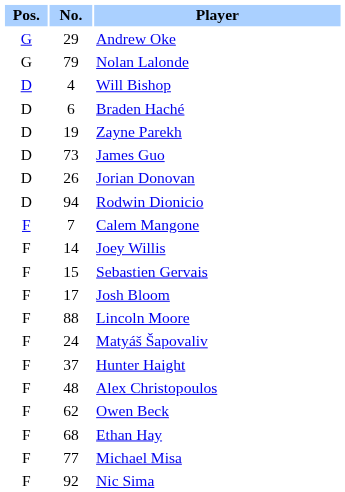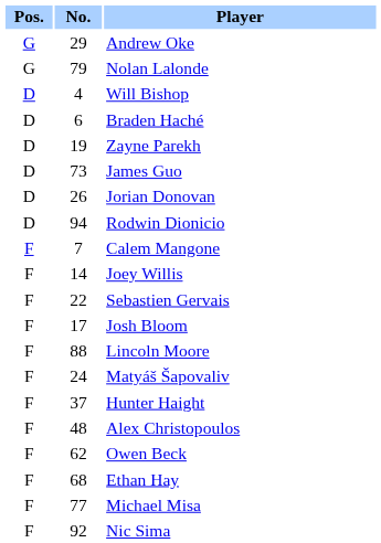 <table border="0" cellspacing="2" cellpadding="2">
 <tr bgcolor=AAD0FF>
 <th width=40>Pos.</th>
 <th width=40>No.</th>
 <th width=250>Player</th>
 </tr>
 <tr>
 <td style="text-align:center;"><a href='#'>G</a></td>
 <td style="text-align:center;">29</td>
 <td><a href='#'>Andrew Oke</a></td>
 </tr>
 <tr>
 <td style="text-align:center;">G</td>
 <td style="text-align:center;">79</td>
 <td><a href='#'>Nolan Lalonde</a></td>
 </tr>
 <tr>
 <td style="text-align:center;"><a href='#'>D</a></td>
 <td style="text-align:center;">4</td>
 <td><a href='#'>Will Bishop</a></td>
 </tr>
 <tr>
 <td style="text-align:center;">D</td>
 <td style="text-align:center;">6</td>
 <td><a href='#'>Braden Haché</a></td>
 </tr>
 <tr>
 <td style="text-align:center;">D</td>
 <td style="text-align:center;">19</td>
 <td><a href='#'>Zayne Parekh</a></td>
 </tr>
 <tr>
 <td style="text-align:center;">D</td>
 <td style="text-align:center;">73</td>
 <td><a href='#'>James Guo</a></td>
 </tr>
 <tr>
 <td style="text-align:center;">D</td>
 <td style="text-align:center;">26</td>
 <td><a href='#'>Jorian Donovan</a></td>
 </tr>
 <tr>
 <td style="text-align:center;">D</td>
 <td style="text-align:center;">94</td>
 <td><a href='#'>Rodwin Dionicio</a></td>
 </tr>
 <tr>
 <td style="text-align:center;"><a href='#'>F</a></td>
 <td style="text-align:center;">7</td>
 <td><a href='#'>Calem Mangone</a></td>
 </tr>
 <tr>
 <td style="text-align:center;">F</td>
 <td style="text-align:center;">14</td>
 <td><a href='#'>Joey Willis</a></td>
 </tr>
 <tr>
 <td style="text-align:center;">F</td>
-<td style="text-align:center;">15</td>
+<td style="text-align:center;">22</td>
 <td><a href='#'>Sebastien Gervais</a></td>
 </tr>
 <tr>
 <td style="text-align:center;">F</td>
 <td style="text-align:center;">17</td>
 <td><a href='#'>Josh Bloom</a></td>
 </tr>
 <tr>
 <td style="text-align:center;">F</td>
 <td style="text-align:center;">88</td>
 <td><a href='#'>Lincoln Moore</a></td>
 </tr>
 <tr>
 <td style="text-align:center;">F</td>
 <td style="text-align:center;">24</td>
 <td><a href='#'>Matyáš Šapovaliv</a></td>
 </tr>
 <tr>
 <td style="text-align:center;">F</td>
 <td style="text-align:center;">37</td>
 <td><a href='#'>Hunter Haight</a></td>
 </tr>
 <tr>
 <td style="text-align:center;">F</td>
 <td style="text-align:center;">48</td>
 <td><a href='#'>Alex Christopoulos</a></td>
 </tr>
 <tr>
 <td style="text-align:center;">F</td>
 <td style="text-align:center;">62</td>
 <td><a href='#'>Owen Beck</a></td>
 </tr>
 <tr>
 <td style="text-align:center;">F</td>
 <td style="text-align:center;">68</td>
 <td><a href='#'>Ethan Hay</a></td>
 </tr>
 <tr>
 <td style="text-align:center;">F</td>
 <td style="text-align:center;">77</td>
 <td><a href='#'>Michael Misa</a></td>
 </tr>
 <tr>
 <td style="text-align:center;">F</td>
 <td style="text-align:center;">92</td>
 <td><a href='#'>Nic Sima</a></td>
 </tr>
 </table>
